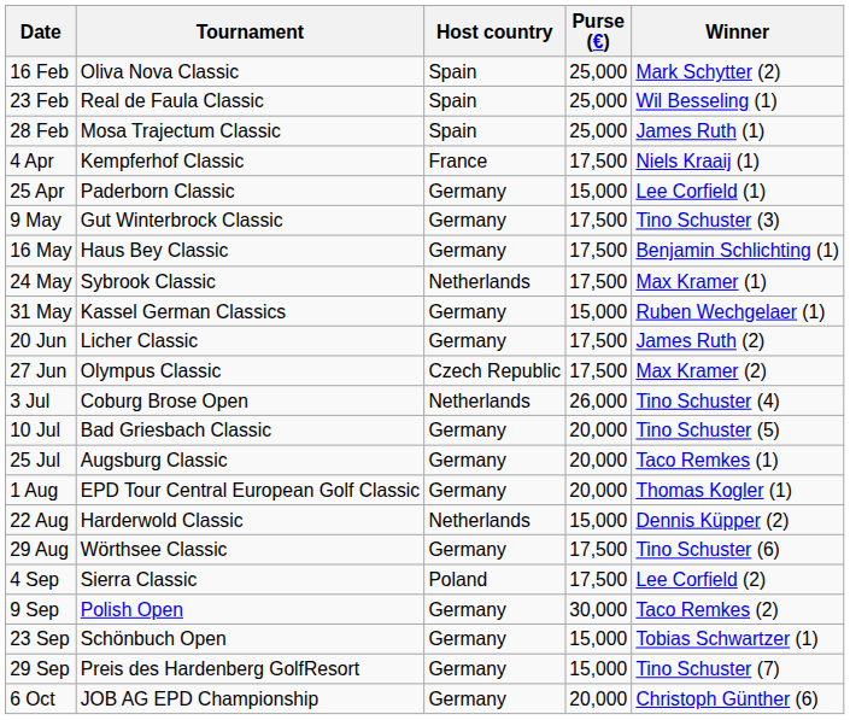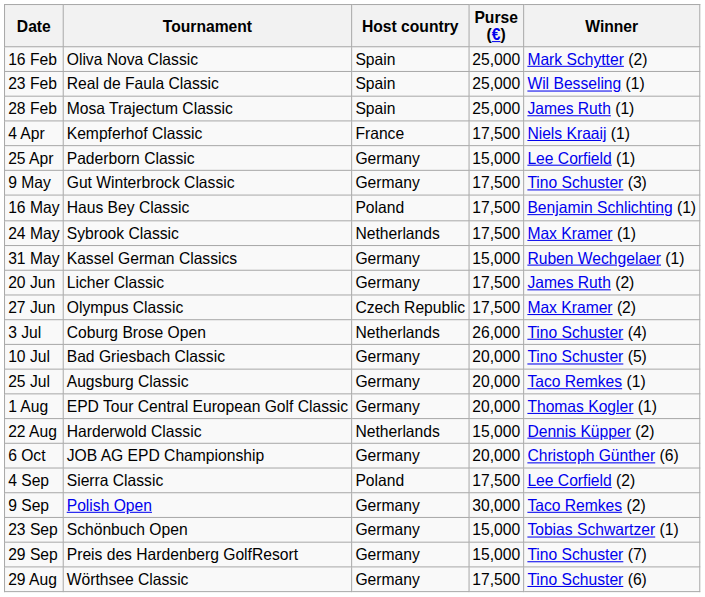 <table class="wikitable" style="font-size:95%;">
 <tr>
 <th>Date</th>
 <th>Tournament</th>
 <th>Host country</th>
 <th>Purse<br>(<a href='#'>€</a>)</th>
 <th>Winner</th>
 </tr>
 <tr>
 <td>16 Feb</td>
 <td>Oliva Nova Classic</td>
 <td>Spain</td>
 <td align=right>25,000</td>
 <td> <a href='#'>Mark Schytter</a> (2)</td>
 </tr>
 <tr>
 <td>23 Feb</td>
 <td>Real de Faula Classic</td>
 <td>Spain</td>
 <td align=right>25,000</td>
 <td> <a href='#'>Wil Besseling</a> (1)</td>
 </tr>
 <tr>
 <td>28 Feb</td>
 <td>Mosa Trajectum Classic</td>
 <td>Spain</td>
 <td align=right>25,000</td>
 <td> <a href='#'>James Ruth</a> (1)</td>
 </tr>
 <tr>
 <td>4 Apr</td>
 <td>Kempferhof Classic</td>
 <td>France</td>
 <td align=right>17,500</td>
 <td> <a href='#'>Niels Kraaij</a> (1)</td>
 </tr>
 <tr>
 <td>25 Apr</td>
 <td>Paderborn Classic</td>
 <td>Germany</td>
 <td align=right>15,000</td>
 <td> <a href='#'>Lee Corfield</a> (1)</td>
 </tr>
 <tr>
 <td>9 May</td>
 <td>Gut Winterbrock Classic</td>
 <td>Germany</td>
 <td align=right>17,500</td>
 <td> <a href='#'>Tino Schuster</a> (3)</td>
 </tr>
 <tr>
 <td>16 May</td>
 <td>Haus Bey Classic</td>
-<td>Germany</td>
+<td>Poland</td>
 <td align=right>17,500</td>
 <td> <a href='#'>Benjamin Schlichting</a> (1)</td>
 </tr>
 <tr>
 <td>24 May</td>
 <td>Sybrook Classic</td>
 <td>Netherlands</td>
 <td align=right>17,500</td>
 <td> <a href='#'>Max Kramer</a> (1)</td>
 </tr>
 <tr>
 <td>31 May</td>
 <td>Kassel German Classics</td>
 <td>Germany</td>
 <td align=right>15,000</td>
 <td> <a href='#'>Ruben Wechgelaer</a> (1)</td>
 </tr>
 <tr>
 <td>20 Jun</td>
 <td>Licher Classic</td>
 <td>Germany</td>
 <td align=right>17,500</td>
 <td> <a href='#'>James Ruth</a> (2)</td>
 </tr>
 <tr>
 <td>27 Jun</td>
 <td>Olympus Classic</td>
 <td>Czech Republic</td>
 <td align=right>17,500</td>
 <td> <a href='#'>Max Kramer</a> (2)</td>
 </tr>
 <tr>
 <td>3 Jul</td>
 <td>Coburg Brose Open</td>
 <td>Netherlands</td>
 <td align=right>26,000</td>
 <td> <a href='#'>Tino Schuster</a> (4)</td>
 </tr>
 <tr>
 <td>10 Jul</td>
 <td>Bad Griesbach Classic</td>
 <td>Germany</td>
 <td align=right>20,000</td>
 <td> <a href='#'>Tino Schuster</a> (5)</td>
 </tr>
 <tr>
 <td>25 Jul</td>
 <td>Augsburg Classic</td>
 <td>Germany</td>
 <td align=right>20,000</td>
 <td> <a href='#'>Taco Remkes</a> (1)</td>
 </tr>
 <tr>
 <td>1 Aug</td>
 <td>EPD Tour Central European Golf Classic</td>
 <td>Germany</td>
 <td align=right>20,000</td>
 <td> <a href='#'>Thomas Kogler</a> (1)</td>
 </tr>
 <tr>
 <td>22 Aug</td>
 <td>Harderwold Classic</td>
 <td>Netherlands</td>
 <td align=right>15,000</td>
 <td> <a href='#'>Dennis Küpper</a> (2)</td>
 </tr>
 <tr>
-<td>29 Aug</td>
-<td>Wörthsee Classic</td>
+<td>6 Oct</td>
+<td>JOB AG EPD Championship</td>
 <td>Germany</td>
-<td align=right>17,500</td>
-<td> <a href='#'>Tino Schuster</a> (6)</td>
+<td align=right>20,000</td>
+<td> <a href='#'>Christoph Günther</a> (6)</td>
 </tr>
 <tr>
 <td>4 Sep</td>
 <td>Sierra Classic</td>
 <td>Poland</td>
 <td align=right>17,500</td>
 <td> <a href='#'>Lee Corfield</a> (2)</td>
 </tr>
 <tr>
 <td>9 Sep</td>
 <td><a href='#'>Polish Open</a></td>
 <td>Germany</td>
 <td align=right>30,000</td>
 <td> <a href='#'>Taco Remkes</a> (2)</td>
 </tr>
 <tr>
 <td>23 Sep</td>
 <td>Schönbuch Open</td>
 <td>Germany</td>
 <td align=right>15,000</td>
 <td> <a href='#'>Tobias Schwartzer</a> (1)</td>
 </tr>
 <tr>
 <td>29 Sep</td>
 <td>Preis des Hardenberg GolfResort</td>
 <td>Germany</td>
 <td align=right>15,000</td>
 <td> <a href='#'>Tino Schuster</a> (7)</td>
 </tr>
 <tr>
-<td>6 Oct</td>
-<td>JOB AG EPD Championship</td>
+<td>29 Aug</td>
+<td>Wörthsee Classic</td>
 <td>Germany</td>
-<td align=right>20,000</td>
-<td> <a href='#'>Christoph Günther</a> (6)</td>
+<td align=right>17,500</td>
+<td> <a href='#'>Tino Schuster</a> (6)</td>
 </tr>
 </table>
